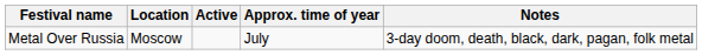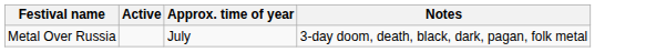 <table class="wikitable sortable">
 <tr>
 <th>Festival name</th>
-<th class="unsortable">Location</th>
 <th>Active</th>
 <th class="wikitable sortable">Approx. time of year</th>
 <th class="unsortable">Notes</th>
 </tr>
 <tr>
 <td>Metal Over Russia</td>
-<td>Moscow</td>
 <td></td>
 <td>July</td>
 <td>3-day doom, death, black, dark, pagan, folk metal</td>
 </tr>
 </table>
